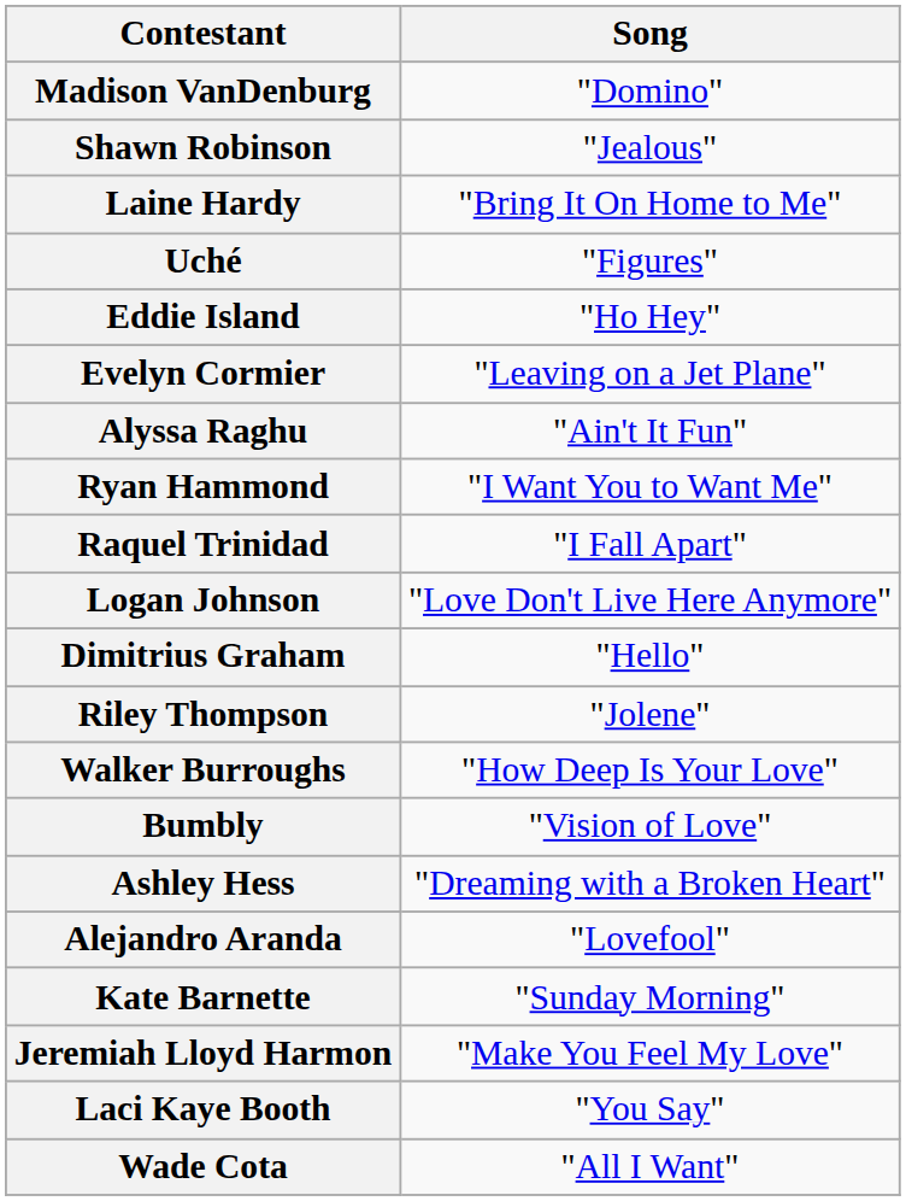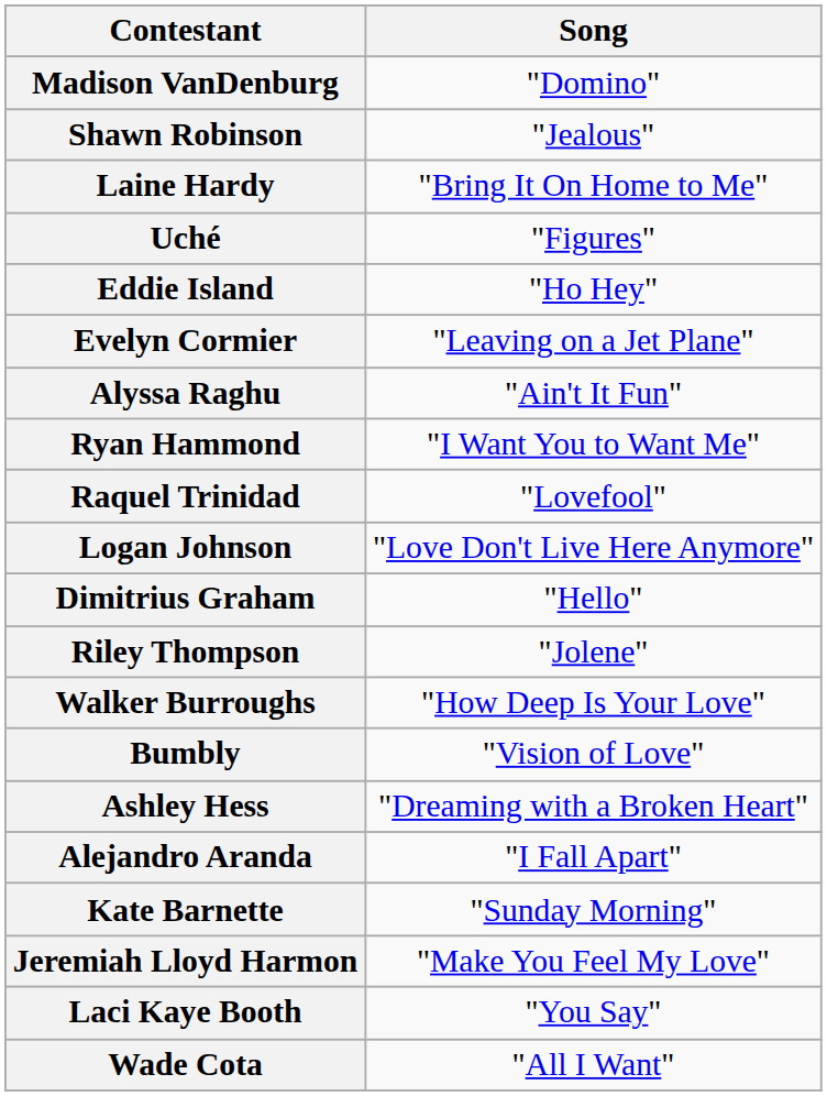 <table class="wikitable" style="text-align:center">
 <tr>
 <th scope="col">Contestant</th>
 <th scope="col">Song</th>
 </tr>
 <tr>
 <th scope="row">Madison VanDenburg</th>
 <td>"<a href='#'>Domino</a>"</td>
 </tr>
 <tr>
 <th scope="row">Shawn Robinson</th>
 <td>"<a href='#'>Jealous</a>"</td>
 </tr>
 <tr>
 <th scope="row">Laine Hardy</th>
 <td>"<a href='#'>Bring It On Home to Me</a>"</td>
 </tr>
 <tr>
 <th scope="row">Uché</th>
 <td>"<a href='#'>Figures</a>"</td>
 </tr>
 <tr>
 <th scope="row">Eddie Island</th>
 <td>"<a href='#'>Ho Hey</a>"</td>
 </tr>
 <tr>
 <th scope="row">Evelyn Cormier</th>
 <td>"<a href='#'>Leaving on a Jet Plane</a>"</td>
 </tr>
 <tr>
 <th scope="row">Alyssa Raghu</th>
 <td>"<a href='#'>Ain't It Fun</a>"</td>
 </tr>
 <tr>
 <th scope="row">Ryan Hammond</th>
 <td>"<a href='#'>I Want You to Want Me</a>"</td>
 </tr>
 <tr>
 <th scope="row">Raquel Trinidad</th>
-<td>"<a href='#'>I Fall Apart</a>"</td>
+<td>"<a href='#'>Lovefool</a>"</td>
 </tr>
 <tr>
 <th scope="row">Logan Johnson</th>
 <td>"<a href='#'>Love Don't Live Here Anymore</a>"</td>
 </tr>
 <tr>
 <th scope="row">Dimitrius Graham</th>
 <td>"<a href='#'>Hello</a>"</td>
 </tr>
 <tr>
 <th scope="row">Riley Thompson</th>
 <td>"<a href='#'>Jolene</a>"</td>
 </tr>
 <tr>
 <th scope="row">Walker Burroughs</th>
 <td>"<a href='#'>How Deep Is Your Love</a>"</td>
 </tr>
 <tr>
 <th scope="row">Bumbly</th>
 <td>"<a href='#'>Vision of Love</a>"</td>
 </tr>
 <tr>
 <th scope="row">Ashley Hess</th>
 <td>"<a href='#'>Dreaming with a Broken Heart</a>"</td>
 </tr>
 <tr>
 <th scope="row">Alejandro Aranda</th>
-<td>"<a href='#'>Lovefool</a>"</td>
+<td>"<a href='#'>I Fall Apart</a>"</td>
 </tr>
 <tr>
 <th scope="row">Kate Barnette</th>
 <td>"<a href='#'>Sunday Morning</a>"</td>
 </tr>
 <tr>
 <th scope="row">Jeremiah Lloyd Harmon</th>
 <td>"<a href='#'>Make You Feel My Love</a>"</td>
 </tr>
 <tr>
 <th scope="row">Laci Kaye Booth</th>
 <td>"<a href='#'>You Say</a>"</td>
 </tr>
 <tr>
 <th scope="row">Wade Cota</th>
 <td>"<a href='#'>All I Want</a>"</td>
 </tr>
 </table>
